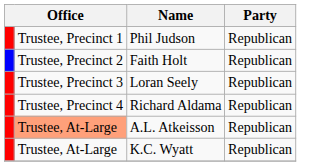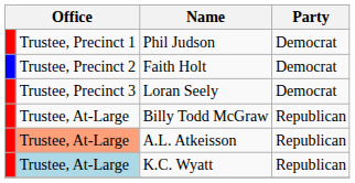 <table class="wikitable">
 <tr>
 <th colspan="2">Office</th>
 <th>Name</th>
 <th>Party</th>
 </tr>
 <tr>
 <td bgcolor="red"> </td>
 <td>Trustee, Precinct 1</td>
 <td>Phil Judson</td>
-<td>Republican</td>
+<td>Democrat</td>
 </tr>
 <tr>
 <td bgcolor="blue"> </td>
 <td>Trustee, Precinct 2</td>
 <td>Faith Holt</td>
-<td>Republican</td>
+<td>Democrat</td>
 </tr>
 <tr>
 <td bgcolor="red"> </td>
 <td>Trustee, Precinct 3</td>
 <td>Loran Seely</td>
-<td>Republican</td>
+<td>Democrat</td>
 </tr>
 <tr>
 <td bgcolor="red"> </td>
-<td>Trustee, Precinct 4</td>
-<td>Richard Aldama</td>
+<td>Trustee, At-Large</td>
+<td>Billy Todd McGraw</td>
 <td>Republican</td>
 </tr>
 <tr>
 <td bgcolor="red"> </td>
 <td style="background: lightsalmon;">Trustee, At-Large</td>
 <td>A.L. Atkeisson</td>
 <td>Republican</td>
 </tr>
 <tr>
 <td bgcolor="red"> </td>
-<td>Trustee, At-Large</td>
+<td style="background: lightblue;">Trustee, At-Large</td>
 <td>K.C. Wyatt</td>
 <td>Republican</td>
 </tr>
 <tr>
 </tr>
 </table>
